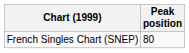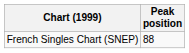 <table class="wikitable">
 <tr>
 <th>Chart (1999)</th>
 <th>Peak<br>position</th>
 </tr>
 <tr>
 <td>French Singles Chart (SNEP)</td>
-<td>80</td>
+<td>88</td>
 </tr>
 </table>
